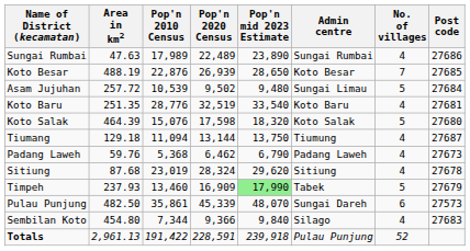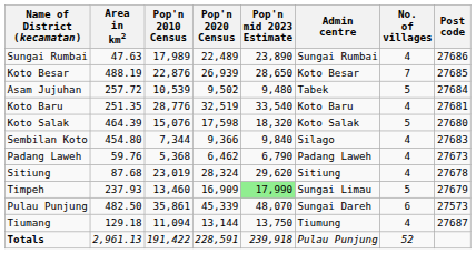 <table class="wikitable">
 <tr>
 <th>Name of <br>District<br>(<em>kecamatan</em>)</th>
 <th>Area <br>in <br>km<sup>2</sup></th>
 <th>Pop'n <br> 2010 <br>Census</th>
 <th>Pop'n <br> 2020 <br>Census</th>
 <th>Pop'n <br> mid 2023<br>Estimate</th>
 <th>Admin<br> centre</th>
 <th>No.<br>of<br>villages</th>
 <th>Post<br>code</th>
 </tr>
 <tr>
 <td>Sungai Rumbai</td>
 <td align="right">47.63</td>
 <td align="right">17,989</td>
 <td align="right">22,489</td>
 <td align="right">23,890</td>
 <td>Sungai Rumbai</td>
 <td align="center">4</td>
 <td>27686</td>
 </tr>
 <tr>
 <td>Koto Besar</td>
 <td align="right">488.19</td>
 <td align="right">22,876</td>
 <td align="right">26,939</td>
 <td align="right">28,650</td>
 <td>Koto Besar</td>
 <td align="center">7</td>
 <td>27685</td>
 </tr>
 <tr>
 <td>Asam Jujuhan</td>
 <td align="right">257.72</td>
 <td align="right">10,539</td>
 <td align="right">9,502</td>
 <td align="right">9,480</td>
-<td>Sungai Limau</td>
+<td>Tabek</td>
 <td align="center">5</td>
 <td>27684</td>
 </tr>
 <tr>
 <td>Koto Baru</td>
 <td align="right">251.35</td>
 <td align="right">28,776</td>
 <td align="right">32,519</td>
 <td align="right">33,540</td>
 <td>Koto Baru</td>
 <td align="center">4</td>
 <td>27681</td>
 </tr>
 <tr>
 <td>Koto Salak</td>
 <td align="right">464.39</td>
 <td align="right">15,076</td>
 <td align="right">17,598</td>
 <td align="right">18,320</td>
 <td>Koto Salak</td>
 <td align="center">5</td>
 <td>27680</td>
 </tr>
 <tr>
-<td>Tiumang</td>
-<td align="right">129.18</td>
-<td align="right">11,094</td>
-<td align="right">13,144</td>
-<td align="right">13,750</td>
-<td>Tiumung</td>
+<td>Sembilan Koto</td>
+<td align="right">454.80</td>
+<td align="right">7,344</td>
+<td align="right">9,366</td>
+<td align="right">9,840</td>
+<td>Silago</td>
 <td align="center">4</td>
-<td>27687</td>
+<td>27683</td>
 </tr>
 <tr>
 <td>Padang Laweh</td>
 <td align="right">59.76</td>
 <td align="right">5,368</td>
 <td align="right">6,462</td>
 <td align="right">6,790</td>
 <td>Padang Laweh</td>
 <td align="center">4</td>
 <td>27673</td>
 </tr>
 <tr>
 <td>Sitiung</td>
 <td align="right">87.68</td>
 <td align="right">23,019</td>
 <td align="right">28,324</td>
 <td align="right">29,620</td>
 <td>Sitiung</td>
 <td align="center">4</td>
 <td>27678</td>
 </tr>
 <tr>
 <td>Timpeh</td>
 <td align="right">237.93</td>
 <td align="right">13,460</td>
 <td align="right">16,909</td>
 <td align="right" style="background: lightgreen;">17,990</td>
-<td>Tabek</td>
+<td>Sungai Limau</td>
 <td align="center">5</td>
 <td>27679</td>
 </tr>
 <tr>
 <td>Pulau Punjung</td>
 <td align="right">482.50</td>
 <td align="right">35,861</td>
 <td align="right">45,339</td>
 <td align="right">48,070</td>
 <td>Sungai Dareh</td>
 <td align="center">6</td>
 <td>27573</td>
 </tr>
 <tr>
-<td>Sembilan Koto</td>
-<td align="right">454.80</td>
-<td align="right">7,344</td>
-<td align="right">9,366</td>
-<td align="right">9,840</td>
-<td>Silago</td>
+<td>Tiumang</td>
+<td align="right">129.18</td>
+<td align="right">11,094</td>
+<td align="right">13,144</td>
+<td align="right">13,750</td>
+<td>Tiumung</td>
 <td align="center">4</td>
-<td>27683</td>
+<td>27687</td>
 </tr>
 <tr>
 <td><strong>Totals</strong></td>
 <td align="right"><em>2,961.13</em></td>
 <td align="right"><em>191,422</em></td>
 <td align="right"><em>228,591</em></td>
 <td align="right"><em>239,918</em></td>
 <td><em>Pulau Punjung</em></td>
 <td align="center"><em>52</em></td>
 <td></td>
 </tr>
 </table>
